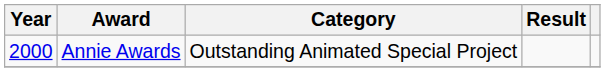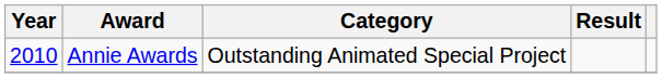 <table class="wikitable sortable" style="white-space:nowrap;">
 <tr>
 <th>Year</th>
 <th>Award</th>
 <th>Category</th>
 <th>Result</th>
 <th></th>
 </tr>
 <tr>
-<td><a href='#'>2000</a></td>
+<td><a href='#'>2010</a></td>
 <td><a href='#'>Annie Awards</a></td>
 <td>Outstanding Animated Special Project</td>
 <td></td>
 <td style="text-align:center;"></td>
 </tr>
 <tr>
 </tr>
 </table>
